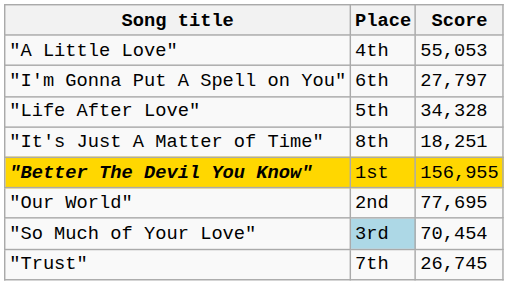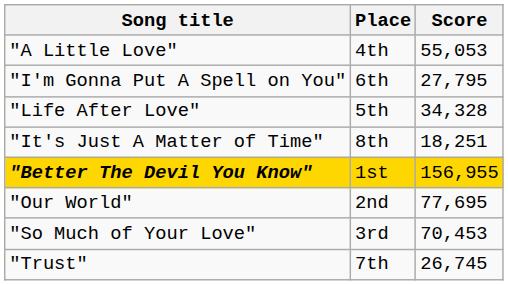 <table class="sortable wikitable">
 <tr>
 <th>Song title</th>
 <th>Place</th>
 <th>Score</th>
 </tr>
 <tr>
 <td>"A Little Love"</td>
 <td>4th</td>
 <td>55,053</td>
 </tr>
 <tr>
 <td>"I'm Gonna Put A Spell on You"</td>
 <td>6th</td>
-<td>27,797</td>
+<td>27,795</td>
 </tr>
 <tr>
 <td>"Life After Love"</td>
 <td>5th</td>
 <td>34,328</td>
 </tr>
 <tr>
 <td>"It's Just A Matter of Time"</td>
 <td>8th</td>
 <td>18,251</td>
 </tr>
 <tr style="background:gold;">
 <td><strong><em>"Better The Devil You Know"</em></strong></td>
 <td>1st</td>
 <td>156,955</td>
 </tr>
 <tr>
 <td>"Our World"</td>
 <td>2nd</td>
 <td>77,695</td>
 </tr>
 <tr>
 <td>"So Much of Your Love"</td>
-<td style="background: lightblue;">3rd</td>
-<td>70,454</td>
+<td>3rd</td>
+<td>70,453</td>
 </tr>
 <tr>
 <td>"Trust"</td>
 <td>7th</td>
 <td>26,745</td>
 </tr>
 </table>
